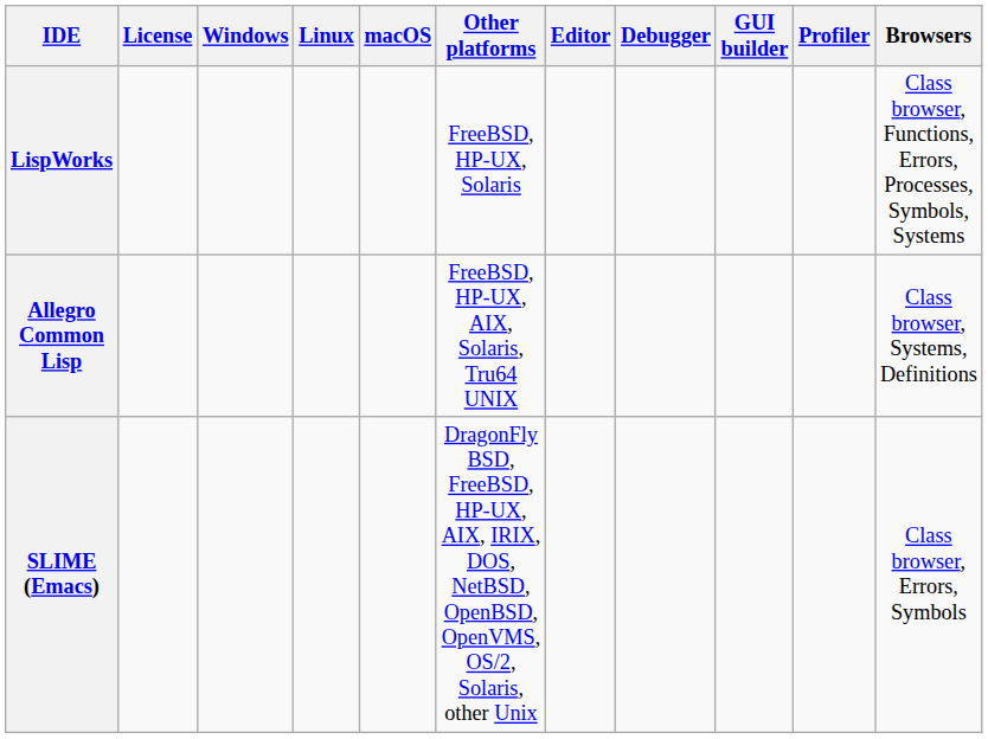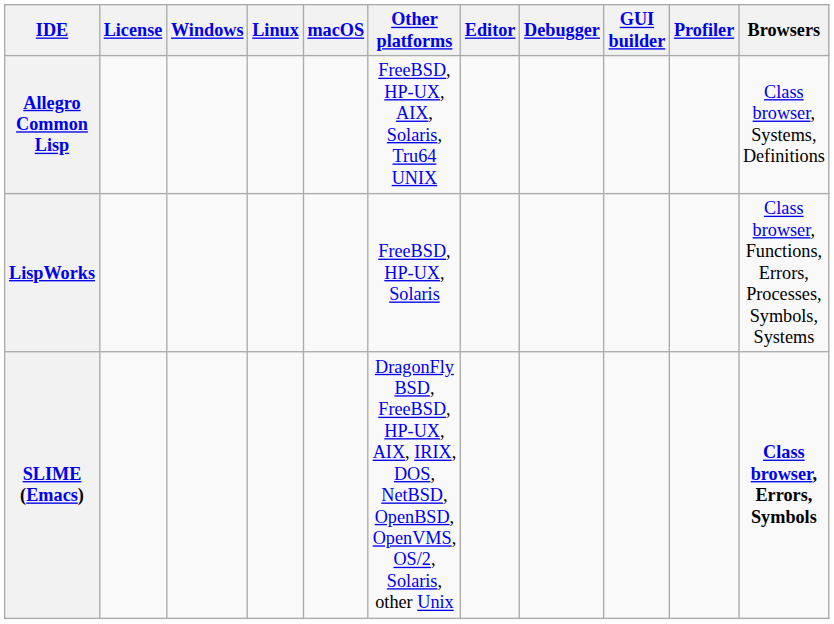 <table class="wikitable sortable sort-under" style="font-size: 85%; text-align: center; width: auto;">
 <tr>
 <th><a href='#'>IDE</a></th>
 <th><a href='#'>License</a></th>
 <th><a href='#'>Windows</a></th>
 <th><a href='#'>Linux</a></th>
 <th><a href='#'>macOS</a></th>
 <th><a href='#'>Other platforms</a></th>
 <th><a href='#'>Editor</a></th>
 <th><a href='#'>Debugger</a><br></th>
 <th><a href='#'>GUI builder</a></th>
 <th><a href='#'>Profiler</a></th>
 <th>Browsers</th>
 </tr>
 <tr>
+<th><a href='#'>Allegro Common Lisp</a></th>
+<td></td>
+<td></td>
+<td></td>
+<td></td>
+<td><a href='#'>FreeBSD</a>, <a href='#'>HP-UX</a>, <a href='#'>AIX</a>, <a href='#'>Solaris</a>, <a href='#'>Tru64 UNIX</a></td>
+<td></td>
+<td></td>
+<td></td>
+<td></td>
+<td><a href='#'>Class browser</a>, Systems, Definitions</td>
+</tr>
+<tr>
 <th><a href='#'>LispWorks</a></th>
 <td></td>
 <td></td>
 <td></td>
 <td></td>
 <td><a href='#'>FreeBSD</a>, <a href='#'>HP-UX</a>, <a href='#'>Solaris</a></td>
 <td></td>
 <td></td>
 <td></td>
 <td></td>
 <td><a href='#'>Class browser</a>, Functions, Errors, Processes, Symbols, Systems</td>
 </tr>
 <tr>
-<th><a href='#'>Allegro Common Lisp</a></th>
-<td></td>
-<td></td>
-<td></td>
-<td></td>
-<td><a href='#'>FreeBSD</a>, <a href='#'>HP-UX</a>, <a href='#'>AIX</a>, <a href='#'>Solaris</a>, <a href='#'>Tru64 UNIX</a></td>
-<td></td>
-<td></td>
-<td></td>
-<td></td>
-<td><a href='#'>Class browser</a>, Systems, Definitions</td>
-</tr>
-<tr>
 <th><a href='#'>SLIME</a> (<a href='#'>Emacs</a>)</th>
 <td></td>
 <td></td>
 <td></td>
 <td></td>
 <td><a href='#'>DragonFly BSD</a>, <a href='#'>FreeBSD</a>, <a href='#'>HP-UX</a>, <a href='#'>AIX</a>, <a href='#'>IRIX</a>, <a href='#'>DOS</a>, <a href='#'>NetBSD</a>, <a href='#'>OpenBSD</a>, <a href='#'>OpenVMS</a>, <a href='#'>OS/2</a>, <a href='#'>Solaris</a>, other <a href='#'>Unix</a></td>
 <td></td>
 <td></td>
 <td></td>
 <td></td>
-<td><a href='#'>Class browser</a>, Errors, Symbols</td>
+<td><strong><a href='#'>Class browser</a>, Errors, Symbols</strong></td>
 </tr>
 </table>
